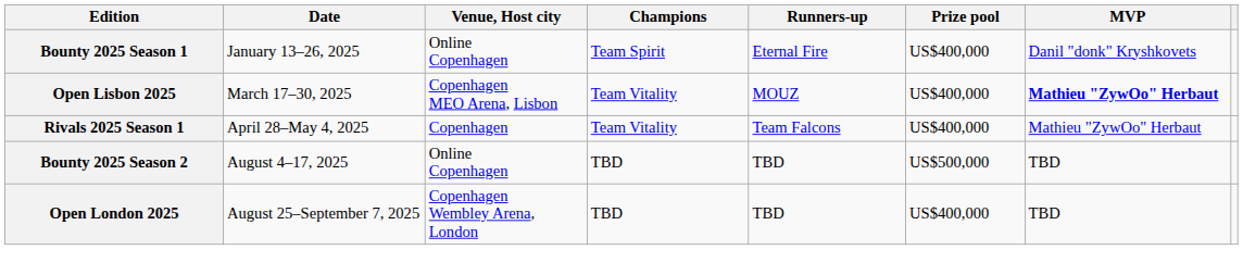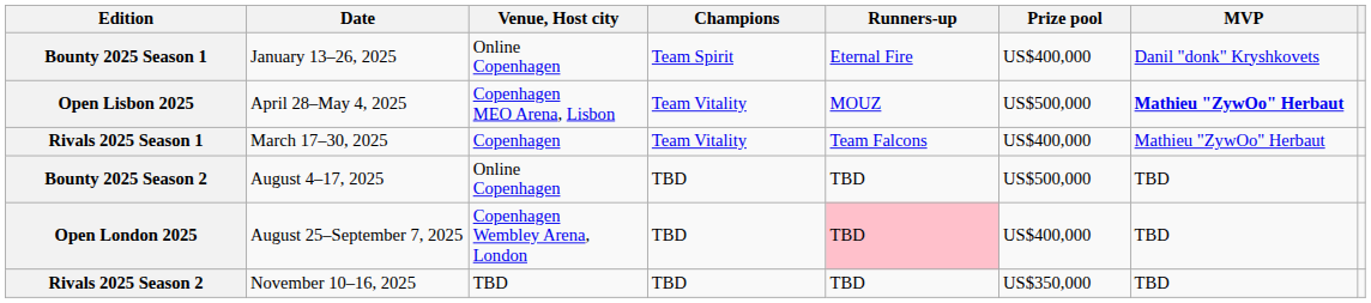 <table class="wikitable plainrowheaders" style="text-align:left;">
 <tr>
 <th scope="col" style="width:18em;">Edition</th>
 <th scope="col" style="width:16em;">Date</th>
 <th scope="col" style="width:12em;">Venue, Host city</th>
 <th scope="col" style="width:12em;">Champions</th>
 <th scope="col" style="width:12em;">Runners-up</th>
 <th scope="col" style="width:8em;">Prize pool</th>
 <th scope="col" style="width:16em;">MVP</th>
 <th scope="col" class="unsortable"></th>
 </tr>
 <tr>
 <th scope="row">Bounty 2025 Season 1</th>
 <td>January 13–26, 2025</td>
 <td>Online<br><a href='#'>Copenhagen</a> </td>
 <td><a href='#'>Team Spirit</a></td>
 <td><a href='#'>Eternal Fire</a></td>
 <td>US$400,000</td>
 <td><a href='#'>Danil "donk" Kryshkovets</a></td>
 <td style="text-align: center;"></td>
 </tr>
 <tr>
 <th scope="row">Open Lisbon 2025</th>
-<td>March 17–30, 2025</td>
+<td>April 28–May 4, 2025</td>
 <td><a href='#'>Copenhagen</a> <br><a href='#'>MEO Arena</a>, <a href='#'>Lisbon</a> </td>
 <td><a href='#'>Team Vitality</a></td>
 <td><a href='#'>MOUZ</a></td>
-<td>US$400,000</td>
+<td>US$500,000</td>
 <td><strong><a href='#'>Mathieu "ZywOo" Herbaut</a></strong></td>
 <td style="text-align: center;"></td>
 </tr>
 <tr>
 <th scope="row">Rivals 2025 Season 1</th>
-<td>April 28–May 4, 2025</td>
+<td>March 17–30, 2025</td>
 <td><a href='#'>Copenhagen</a></td>
 <td><a href='#'>Team Vitality</a></td>
 <td><a href='#'>Team Falcons</a></td>
 <td>US$400,000</td>
 <td><a href='#'>Mathieu "ZywOo" Herbaut</a></td>
 <td style="text-align: center;"></td>
 </tr>
 <tr>
 <th scope="row">Bounty 2025 Season 2</th>
 <td>August 4–17, 2025</td>
 <td>Online<br><a href='#'>Copenhagen</a> </td>
 <td>TBD</td>
 <td>TBD</td>
 <td>US$500,000</td>
 <td>TBD</td>
 <td style="text-align: center;"></td>
 </tr>
 <tr>
 <th scope="row">Open London 2025</th>
 <td>August 25–September 7, 2025</td>
 <td><a href='#'>Copenhagen</a> <br><a href='#'>Wembley Arena</a>, <a href='#'>London</a> </td>
 <td>TBD</td>
-<td>TBD</td>
+<td style="background: pink;">TBD</td>
 <td>US$400,000</td>
 <td>TBD</td>
 <td style="text-align: center;"></td>
 </tr>
+<tr>
+<th scope="row">Rivals 2025 Season 2</th>
+<td>November 10–16, 2025</td>
+<td>TBD</td>
+<td>TBD</td>
+<td>TBD</td>
+<td>US$350,000</td>
+<td>TBD</td>
+<td style="text-align: center;"></td>
+</tr>
 </table>
